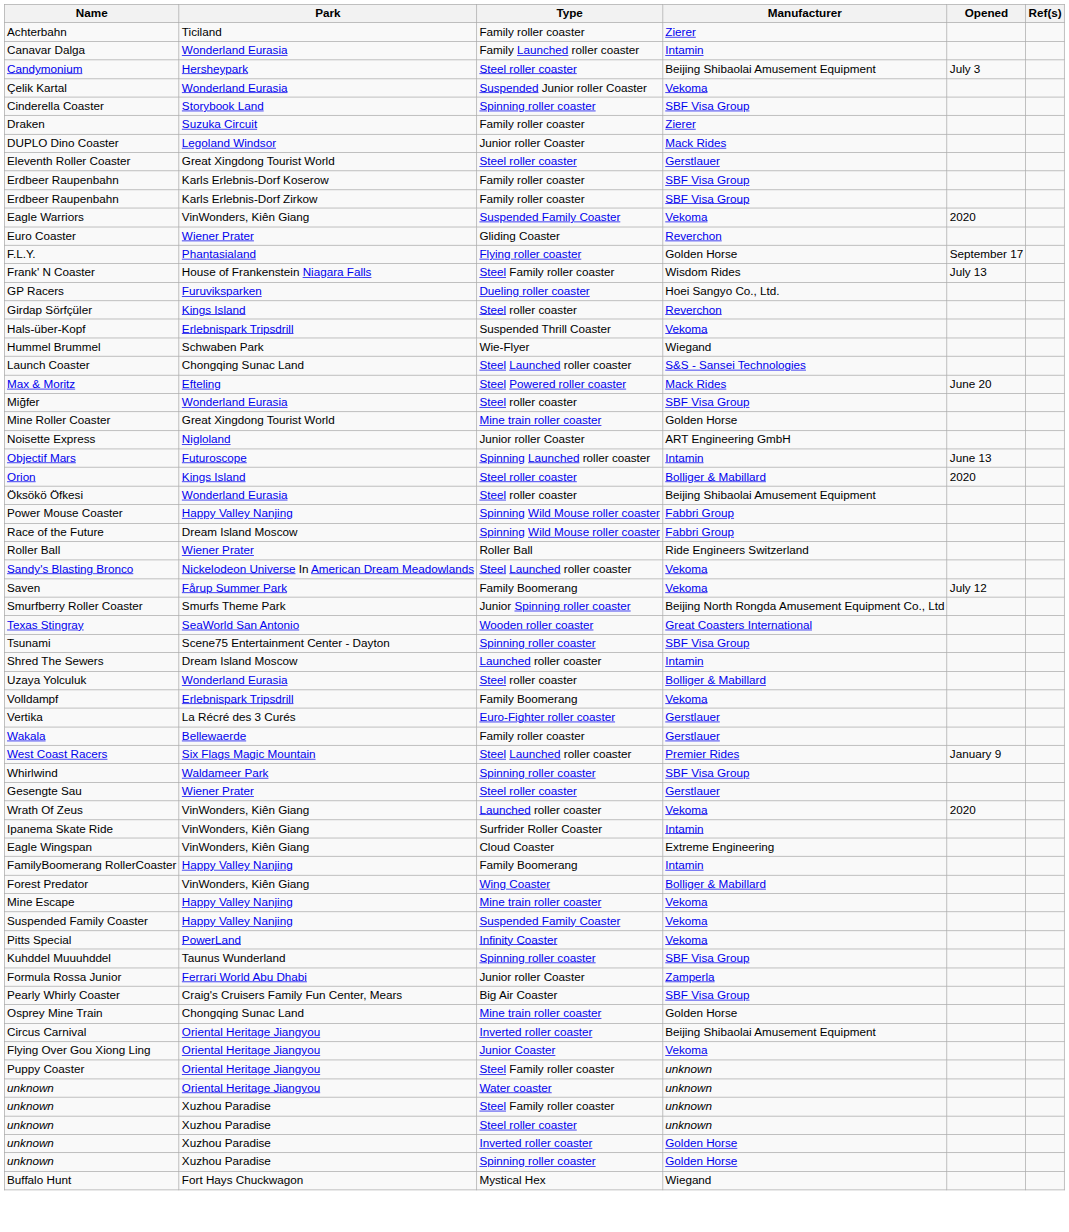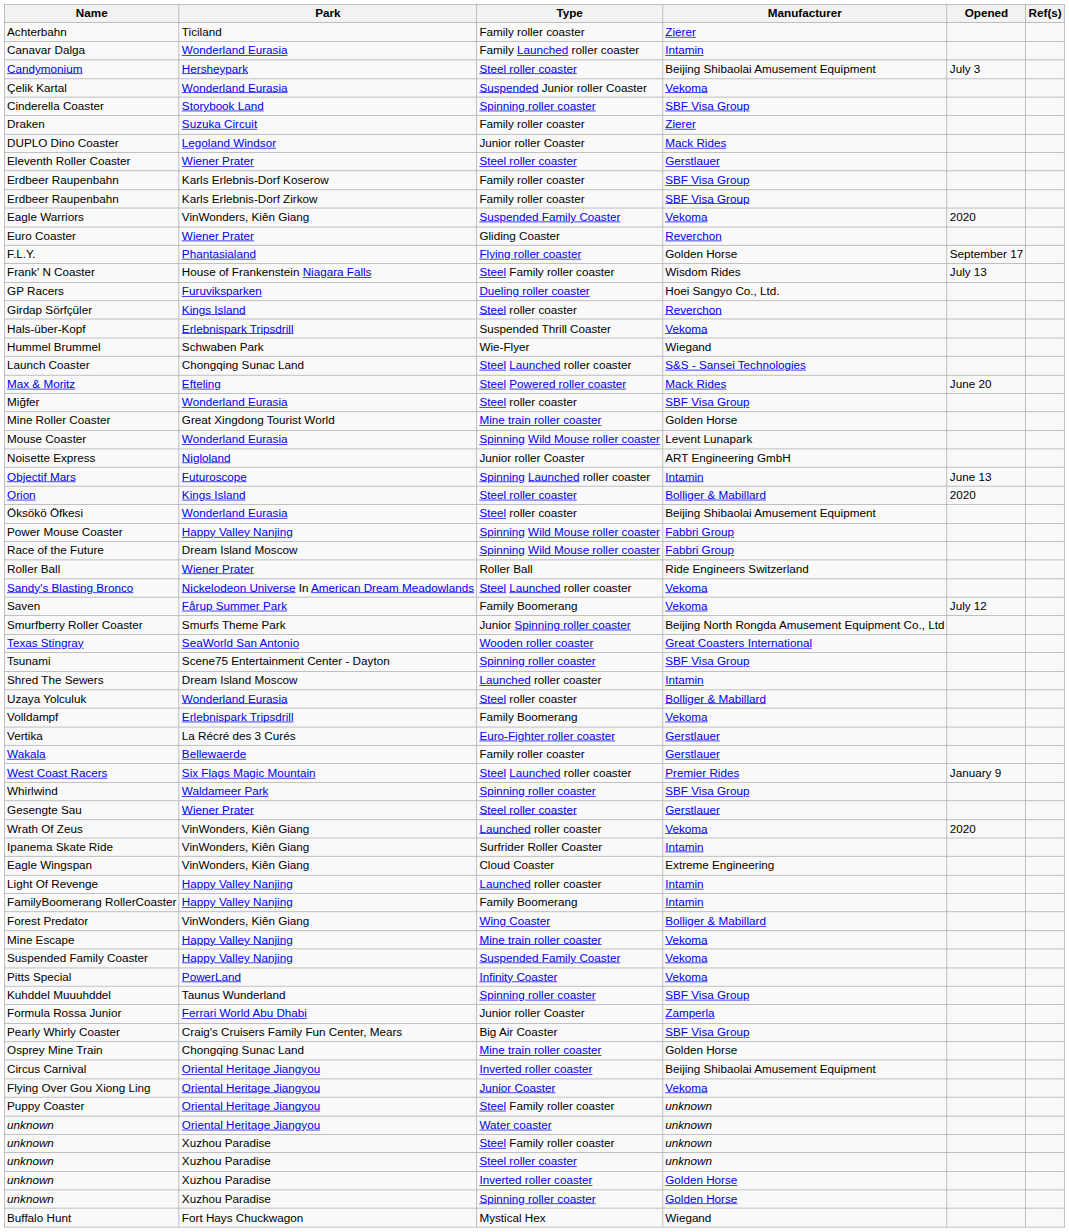 <table class="wikitable sortable">
 <tr>
 <th>Name</th>
 <th>Park</th>
 <th>Type</th>
 <th>Manufacturer</th>
 <th>Opened</th>
 <th class="unsortable">Ref(s)</th>
 </tr>
 <tr>
 <td>Achterbahn</td>
 <td>Ticiland</td>
 <td>Family roller coaster</td>
 <td><a href='#'>Zierer</a></td>
 <td></td>
 <td></td>
 </tr>
 <tr>
 <td>Canavar Dalga</td>
 <td><a href='#'>Wonderland Eurasia</a></td>
 <td>Family <a href='#'>Launched</a> roller coaster</td>
 <td><a href='#'>Intamin</a></td>
 <td></td>
 <td></td>
 </tr>
 <tr>
 <td><a href='#'>Candymonium</a></td>
 <td><a href='#'>Hersheypark</a></td>
 <td><a href='#'>Steel roller coaster</a></td>
 <td>Beijing Shibaolai Amusement Equipment</td>
 <td>July 3</td>
 <td></td>
 </tr>
 <tr>
 <td>Çelik Kartal</td>
 <td><a href='#'>Wonderland Eurasia</a></td>
 <td><a href='#'>Suspended</a> Junior roller Coaster</td>
 <td><a href='#'>Vekoma</a></td>
 <td></td>
 <td></td>
 </tr>
 <tr>
 <td>Cinderella Coaster</td>
 <td><a href='#'>Storybook Land</a></td>
 <td><a href='#'>Spinning roller coaster</a></td>
 <td><a href='#'>SBF Visa Group</a></td>
 <td></td>
 <td></td>
 </tr>
 <tr>
 <td>Draken</td>
 <td><a href='#'>Suzuka Circuit</a></td>
 <td>Family roller coaster</td>
 <td><a href='#'>Zierer</a></td>
 <td></td>
 <td></td>
 </tr>
 <tr>
 <td>DUPLO Dino Coaster</td>
 <td><a href='#'>Legoland Windsor</a></td>
 <td>Junior roller Coaster</td>
 <td><a href='#'>Mack Rides</a></td>
 <td></td>
 <td></td>
 </tr>
 <tr>
 <td>Eleventh Roller Coaster</td>
-<td>Great Xingdong Tourist World</td>
+<td><a href='#'>Wiener Prater</a></td>
 <td><a href='#'>Steel roller coaster</a></td>
 <td><a href='#'>Gerstlauer</a></td>
 <td></td>
 <td></td>
 </tr>
 <tr>
 <td>Erdbeer Raupenbahn</td>
 <td>Karls Erlebnis-Dorf Koserow</td>
 <td>Family roller coaster</td>
 <td><a href='#'>SBF Visa Group</a></td>
 <td></td>
 <td></td>
 </tr>
 <tr>
 <td>Erdbeer Raupenbahn</td>
 <td>Karls Erlebnis-Dorf Zirkow</td>
 <td>Family roller coaster</td>
 <td><a href='#'>SBF Visa Group</a></td>
 <td></td>
 <td></td>
 </tr>
 <tr>
 <td>Eagle Warriors</td>
 <td>VinWonders, Kiên Giang</td>
 <td><a href='#'>Suspended Family Coaster</a></td>
 <td><a href='#'>Vekoma</a></td>
 <td>2020</td>
 <td></td>
 </tr>
 <tr>
 <td>Euro Coaster</td>
 <td><a href='#'>Wiener Prater</a></td>
 <td>Gliding Coaster</td>
 <td><a href='#'>Reverchon</a></td>
 <td></td>
 <td></td>
 </tr>
 <tr>
 <td>F.L.Y.</td>
 <td><a href='#'>Phantasialand</a></td>
 <td><a href='#'>Flying roller coaster</a></td>
 <td>Golden Horse</td>
 <td>September 17</td>
 <td></td>
 </tr>
 <tr>
 <td>Frank' N Coaster</td>
 <td>House of Frankenstein <a href='#'>Niagara Falls</a></td>
 <td><a href='#'>Steel</a> Family roller coaster</td>
 <td>Wisdom Rides</td>
 <td>July 13</td>
 <td></td>
 </tr>
 <tr>
 <td>GP Racers</td>
 <td><a href='#'>Furuviksparken</a></td>
 <td><a href='#'>Dueling roller coaster</a></td>
 <td>Hoei Sangyo Co., Ltd.</td>
 <td></td>
 <td></td>
 </tr>
 <tr>
 <td>Girdap Sörfçüler</td>
 <td><a href='#'>Kings Island</a></td>
 <td><a href='#'>Steel</a> roller coaster</td>
 <td><a href='#'>Reverchon</a></td>
 <td></td>
 <td></td>
 </tr>
 <tr>
 <td>Hals-über-Kopf</td>
 <td><a href='#'>Erlebnispark Tripsdrill</a></td>
 <td>Suspended Thrill Coaster</td>
 <td><a href='#'>Vekoma</a></td>
 <td></td>
 <td></td>
 </tr>
 <tr>
 <td>Hummel Brummel</td>
 <td>Schwaben Park</td>
 <td>Wie-Flyer</td>
 <td>Wiegand</td>
 <td></td>
 <td></td>
 </tr>
 <tr>
 <td>Launch Coaster</td>
 <td>Chongqing Sunac Land</td>
 <td><a href='#'>Steel</a> <a href='#'>Launched</a> roller coaster</td>
 <td><a href='#'>S&S - Sansei Technologies</a></td>
 <td></td>
 <td></td>
 </tr>
 <tr>
 <td><a href='#'>Max & Moritz</a></td>
 <td><a href='#'>Efteling</a></td>
 <td><a href='#'>Steel</a> <a href='#'>Powered roller coaster</a></td>
 <td><a href='#'>Mack Rides</a></td>
 <td>June 20</td>
 <td></td>
 </tr>
 <tr>
 <td>Miğfer</td>
 <td><a href='#'>Wonderland Eurasia</a></td>
 <td><a href='#'>Steel</a> roller coaster</td>
 <td><a href='#'>SBF Visa Group</a></td>
 <td></td>
 <td></td>
 </tr>
 <tr>
 <td>Mine Roller Coaster</td>
 <td>Great Xingdong Tourist World</td>
 <td><a href='#'>Mine train roller coaster</a></td>
 <td>Golden Horse</td>
+<td></td>
+<td></td>
+</tr>
+<tr>
+<td>Mouse Coaster</td>
+<td><a href='#'>Wonderland Eurasia</a></td>
+<td><a href='#'>Spinning</a> <a href='#'>Wild Mouse roller coaster</a></td>
+<td>Levent Lunapark</td>
 <td></td>
 <td></td>
 </tr>
 <tr>
 <td>Noisette Express</td>
 <td><a href='#'>Nigloland</a></td>
 <td>Junior roller Coaster</td>
 <td>ART Engineering GmbH</td>
 <td></td>
 <td></td>
 </tr>
 <tr>
 <td><a href='#'>Objectif Mars</a></td>
 <td><a href='#'>Futuroscope</a></td>
 <td><a href='#'>Spinning</a> <a href='#'>Launched</a> roller coaster</td>
 <td><a href='#'>Intamin</a></td>
 <td>June 13</td>
 <td></td>
 </tr>
 <tr>
 <td><a href='#'>Orion</a></td>
 <td><a href='#'>Kings Island</a></td>
 <td><a href='#'>Steel roller coaster</a></td>
 <td><a href='#'>Bolliger & Mabillard</a></td>
 <td>2020</td>
 <td></td>
 </tr>
 <tr>
 <td>Öksökö Öfkesi</td>
 <td><a href='#'>Wonderland Eurasia</a></td>
 <td><a href='#'>Steel</a> roller coaster</td>
 <td>Beijing Shibaolai Amusement Equipment</td>
 <td></td>
 <td></td>
 </tr>
 <tr>
 <td>Power Mouse Coaster</td>
 <td><a href='#'>Happy Valley Nanjing</a></td>
 <td><a href='#'>Spinning</a> <a href='#'>Wild Mouse roller coaster</a></td>
 <td><a href='#'>Fabbri Group</a></td>
 <td></td>
 <td></td>
 </tr>
 <tr>
 <td>Race of the Future</td>
 <td>Dream Island Moscow</td>
 <td><a href='#'>Spinning</a> <a href='#'>Wild Mouse roller coaster</a></td>
 <td><a href='#'>Fabbri Group</a></td>
 <td></td>
 <td></td>
 </tr>
 <tr>
 <td>Roller Ball</td>
 <td><a href='#'>Wiener Prater</a></td>
 <td>Roller Ball</td>
 <td>Ride Engineers Switzerland</td>
 <td></td>
 <td></td>
 </tr>
 <tr>
 <td><a href='#'>Sandy's Blasting Bronco</a></td>
 <td><a href='#'>Nickelodeon Universe</a> In <a href='#'>American Dream Meadowlands</a></td>
 <td><a href='#'>Steel</a> <a href='#'>Launched</a> roller coaster</td>
 <td><a href='#'>Vekoma</a></td>
 <td></td>
 <td></td>
 </tr>
 <tr>
 <td>Saven</td>
 <td><a href='#'>Fårup Summer Park</a></td>
 <td>Family Boomerang</td>
 <td><a href='#'>Vekoma</a></td>
 <td>July 12</td>
 <td></td>
 </tr>
 <tr>
 <td>Smurfberry Roller Coaster</td>
 <td>Smurfs Theme Park</td>
 <td>Junior <a href='#'>Spinning roller coaster</a></td>
 <td>Beijing North Rongda Amusement Equipment Co., Ltd</td>
 <td></td>
 <td></td>
 </tr>
 <tr>
 <td><a href='#'>Texas Stingray</a></td>
 <td><a href='#'>SeaWorld San Antonio</a></td>
 <td><a href='#'>Wooden roller coaster</a></td>
 <td><a href='#'>Great Coasters International</a></td>
 <td></td>
 <td></td>
 </tr>
 <tr>
 <td>Tsunami</td>
 <td>Scene75 Entertainment Center - Dayton</td>
 <td><a href='#'>Spinning roller coaster</a></td>
 <td><a href='#'>SBF Visa Group</a></td>
 <td></td>
 <td></td>
 </tr>
 <tr>
 <td>Shred The Sewers</td>
 <td>Dream Island Moscow</td>
 <td><a href='#'>Launched</a> roller coaster</td>
 <td><a href='#'>Intamin</a></td>
 <td></td>
 <td></td>
 </tr>
 <tr>
 <td>Uzaya Yolculuk</td>
 <td><a href='#'>Wonderland Eurasia</a></td>
 <td><a href='#'>Steel</a> roller coaster</td>
 <td><a href='#'>Bolliger & Mabillard</a></td>
 <td></td>
 <td></td>
 </tr>
 <tr>
 <td>Volldampf</td>
 <td><a href='#'>Erlebnispark Tripsdrill</a></td>
 <td>Family Boomerang</td>
 <td><a href='#'>Vekoma</a></td>
 <td></td>
 <td></td>
 </tr>
 <tr>
 <td>Vertika</td>
 <td>La Récré des 3 Curés</td>
 <td><a href='#'>Euro-Fighter roller coaster</a></td>
 <td><a href='#'>Gerstlauer</a></td>
 <td></td>
 <td></td>
 </tr>
 <tr>
 <td><a href='#'>Wakala</a></td>
 <td><a href='#'>Bellewaerde</a></td>
 <td>Family roller coaster</td>
 <td><a href='#'>Gerstlauer</a></td>
 <td></td>
 <td></td>
 </tr>
 <tr>
 <td><a href='#'>West Coast Racers</a></td>
 <td><a href='#'>Six Flags Magic Mountain</a></td>
 <td><a href='#'>Steel</a> <a href='#'>Launched</a> roller coaster</td>
 <td><a href='#'>Premier Rides</a></td>
 <td>January 9</td>
 <td></td>
 </tr>
 <tr>
 <td>Whirlwind</td>
 <td><a href='#'>Waldameer Park</a></td>
 <td><a href='#'>Spinning roller coaster</a></td>
 <td><a href='#'>SBF Visa Group</a></td>
 <td></td>
 <td></td>
 </tr>
 <tr>
 <td>Gesengte Sau</td>
 <td><a href='#'>Wiener Prater</a></td>
 <td><a href='#'>Steel roller coaster</a></td>
 <td><a href='#'>Gerstlauer</a></td>
 <td></td>
 <td></td>
 </tr>
 <tr>
 <td>Wrath Of Zeus</td>
 <td>VinWonders, Kiên Giang</td>
 <td><a href='#'>Launched</a> roller coaster</td>
 <td><a href='#'>Vekoma</a></td>
 <td>2020</td>
 <td></td>
 </tr>
 <tr>
 <td>Ipanema Skate Ride</td>
 <td>VinWonders, Kiên Giang</td>
 <td>Surfrider Roller Coaster</td>
 <td><a href='#'>Intamin</a></td>
 <td></td>
 <td></td>
 </tr>
 <tr>
 <td>Eagle Wingspan</td>
 <td>VinWonders, Kiên Giang</td>
 <td>Cloud Coaster</td>
 <td>Extreme Engineering</td>
 <td></td>
 <td></td>
 </tr>
 <tr>
+<td>Light Of Revenge</td>
+<td><a href='#'>Happy Valley Nanjing</a></td>
+<td><a href='#'>Launched</a> roller coaster</td>
+<td><a href='#'>Intamin</a></td>
+<td></td>
+<td></td>
+</tr>
+<tr>
 <td>FamilyBoomerang RollerCoaster</td>
 <td><a href='#'>Happy Valley Nanjing</a></td>
 <td>Family Boomerang</td>
 <td><a href='#'>Intamin</a></td>
 <td></td>
 <td></td>
 </tr>
 <tr>
 <td>Forest Predator</td>
 <td>VinWonders, Kiên Giang</td>
 <td><a href='#'>Wing Coaster</a></td>
 <td><a href='#'>Bolliger & Mabillard</a></td>
 <td></td>
 <td></td>
 </tr>
 <tr>
 <td>Mine Escape</td>
 <td><a href='#'>Happy Valley Nanjing</a></td>
 <td><a href='#'>Mine train roller coaster</a></td>
 <td><a href='#'>Vekoma</a></td>
 <td></td>
 <td></td>
 </tr>
 <tr>
 <td>Suspended Family Coaster</td>
 <td><a href='#'>Happy Valley Nanjing</a></td>
 <td><a href='#'>Suspended Family Coaster</a></td>
 <td><a href='#'>Vekoma</a></td>
 <td></td>
 <td></td>
 </tr>
 <tr>
 <td>Pitts Special</td>
 <td><a href='#'>PowerLand</a></td>
 <td><a href='#'>Infinity Coaster</a></td>
 <td><a href='#'>Vekoma</a></td>
 <td></td>
 <td></td>
 </tr>
 <tr>
 <td>Kuhddel Muuuhddel</td>
 <td>Taunus Wunderland</td>
 <td><a href='#'>Spinning roller coaster</a></td>
 <td><a href='#'>SBF Visa Group</a></td>
 <td></td>
 <td></td>
 </tr>
 <tr>
 <td>Formula Rossa Junior</td>
 <td><a href='#'>Ferrari World Abu Dhabi</a></td>
 <td>Junior roller Coaster</td>
 <td><a href='#'>Zamperla</a></td>
 <td></td>
 <td></td>
 </tr>
 <tr>
 <td>Pearly Whirly Coaster</td>
 <td>Craig's Cruisers Family Fun Center, Mears</td>
 <td>Big Air Coaster</td>
 <td><a href='#'>SBF Visa Group</a></td>
 <td></td>
 <td></td>
 </tr>
 <tr>
 <td>Osprey Mine Train</td>
 <td>Chongqing Sunac Land</td>
 <td><a href='#'>Mine train roller coaster</a></td>
 <td>Golden Horse</td>
 <td></td>
 <td></td>
 </tr>
 <tr>
 <td>Circus Carnival</td>
 <td><a href='#'>Oriental Heritage Jiangyou</a></td>
 <td><a href='#'>Inverted roller coaster</a></td>
 <td>Beijing Shibaolai Amusement Equipment</td>
 <td></td>
 <td></td>
 </tr>
 <tr>
 <td>Flying Over Gou Xiong Ling</td>
 <td><a href='#'>Oriental Heritage Jiangyou</a></td>
 <td><a href='#'>Junior Coaster</a></td>
 <td><a href='#'>Vekoma</a></td>
 <td></td>
 <td></td>
 </tr>
 <tr>
 <td>Puppy Coaster</td>
 <td><a href='#'>Oriental Heritage Jiangyou</a></td>
 <td><a href='#'>Steel</a> Family roller coaster</td>
 <td><em>unknown</em></td>
 <td></td>
 <td></td>
 </tr>
 <tr>
 <td><em>unknown</em></td>
 <td><a href='#'>Oriental Heritage Jiangyou</a></td>
 <td><a href='#'>Water coaster</a></td>
 <td><em>unknown</em></td>
 <td></td>
 <td></td>
 </tr>
 <tr>
 <td><em>unknown</em></td>
 <td>Xuzhou Paradise</td>
 <td><a href='#'>Steel</a> Family roller coaster</td>
 <td><em>unknown</em></td>
 <td></td>
 <td></td>
 </tr>
 <tr>
 <td><em>unknown</em></td>
 <td>Xuzhou Paradise</td>
 <td><a href='#'>Steel roller coaster</a></td>
 <td><em>unknown</em></td>
 <td></td>
 <td></td>
 </tr>
 <tr>
 <td><em>unknown</em></td>
 <td>Xuzhou Paradise</td>
 <td><a href='#'>Inverted roller coaster</a></td>
 <td><a href='#'>Golden Horse</a></td>
 <td></td>
 <td></td>
 </tr>
 <tr>
 <td><em>unknown</em></td>
 <td>Xuzhou Paradise</td>
 <td><a href='#'>Spinning roller coaster</a></td>
 <td><a href='#'>Golden Horse</a></td>
 <td></td>
 <td></td>
 </tr>
 <tr>
 <td>Buffalo Hunt</td>
 <td>Fort Hays Chuckwagon</td>
 <td>Mystical Hex</td>
 <td>Wiegand</td>
 <td></td>
 <td></td>
 </tr>
 </table>
